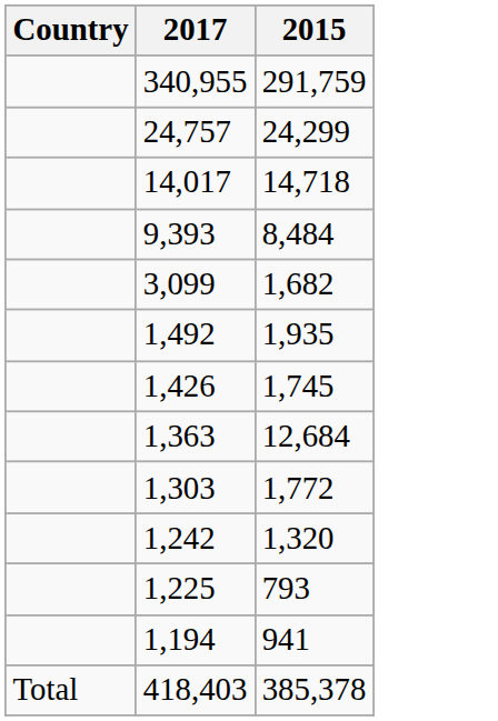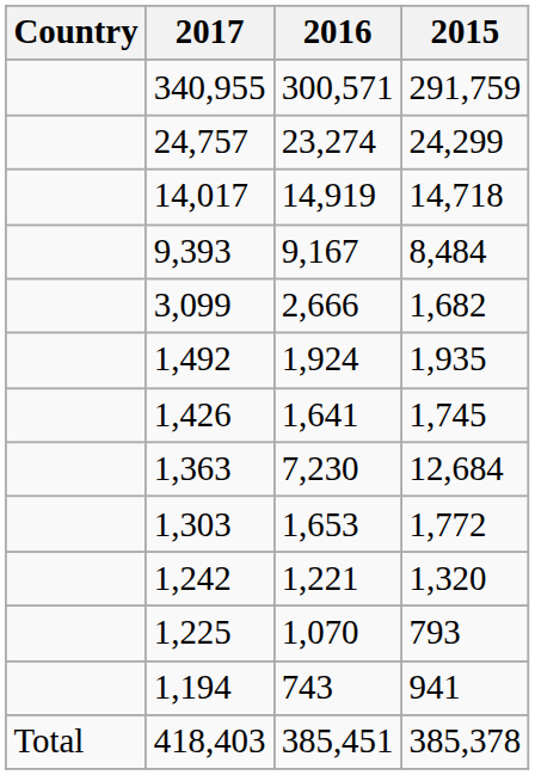 <table class="wikitable sortable">
 <tr>
 <th>Country</th>
 <th>2017</th>
+<th>2016</th>
 <th>2015</th>
 </tr>
 <tr>
 <td></td>
 <td>340,955</td>
+<td>300,571</td>
 <td>291,759</td>
 </tr>
 <tr>
 <td></td>
 <td>24,757</td>
+<td>23,274</td>
 <td>24,299</td>
 </tr>
 <tr>
 <td></td>
 <td>14,017</td>
+<td>14,919</td>
 <td>14,718</td>
 </tr>
 <tr>
 <td></td>
 <td>9,393</td>
+<td>9,167</td>
 <td>8,484</td>
 </tr>
 <tr>
 <td></td>
 <td>3,099</td>
+<td>2,666</td>
 <td>1,682</td>
 </tr>
 <tr>
 <td></td>
 <td>1,492</td>
+<td>1,924</td>
 <td>1,935</td>
 </tr>
 <tr>
 <td></td>
 <td>1,426</td>
+<td>1,641</td>
 <td>1,745</td>
 </tr>
 <tr>
 <td></td>
 <td>1,363</td>
+<td>7,230</td>
 <td>12,684</td>
 </tr>
 <tr>
 <td></td>
 <td>1,303</td>
+<td>1,653</td>
 <td>1,772</td>
 </tr>
 <tr>
 <td></td>
 <td>1,242</td>
+<td>1,221</td>
 <td>1,320</td>
 </tr>
 <tr>
 <td></td>
 <td>1,225</td>
+<td>1,070</td>
 <td>793</td>
 </tr>
 <tr>
 <td></td>
 <td>1,194</td>
+<td>743</td>
 <td>941</td>
 </tr>
 <tr>
 <td>Total</td>
 <td>418,403</td>
+<td>385,451</td>
 <td>385,378</td>
 </tr>
 </table>
